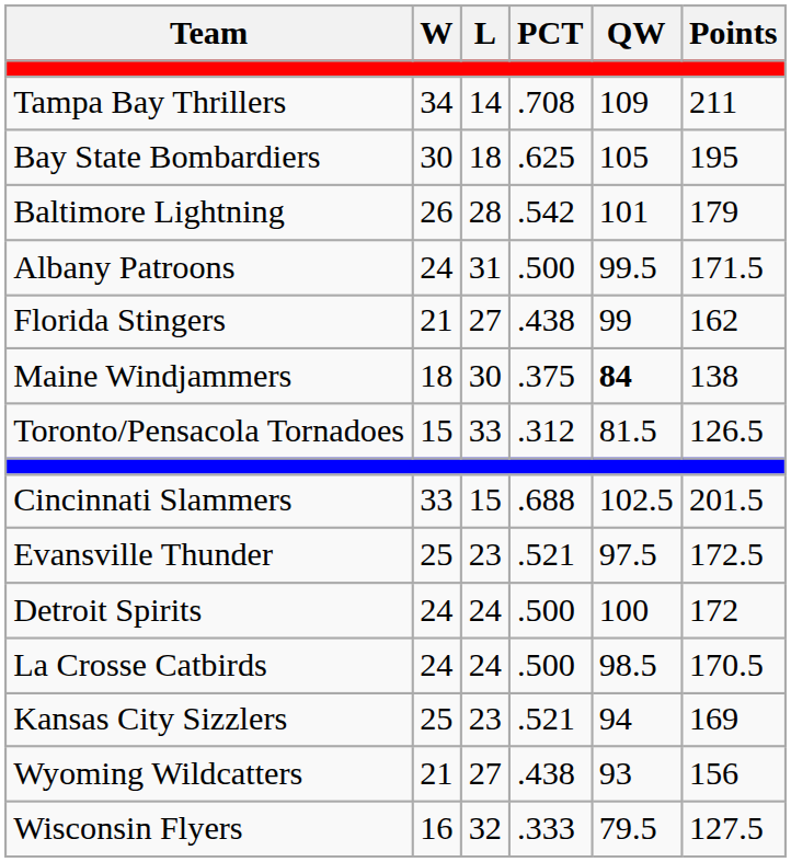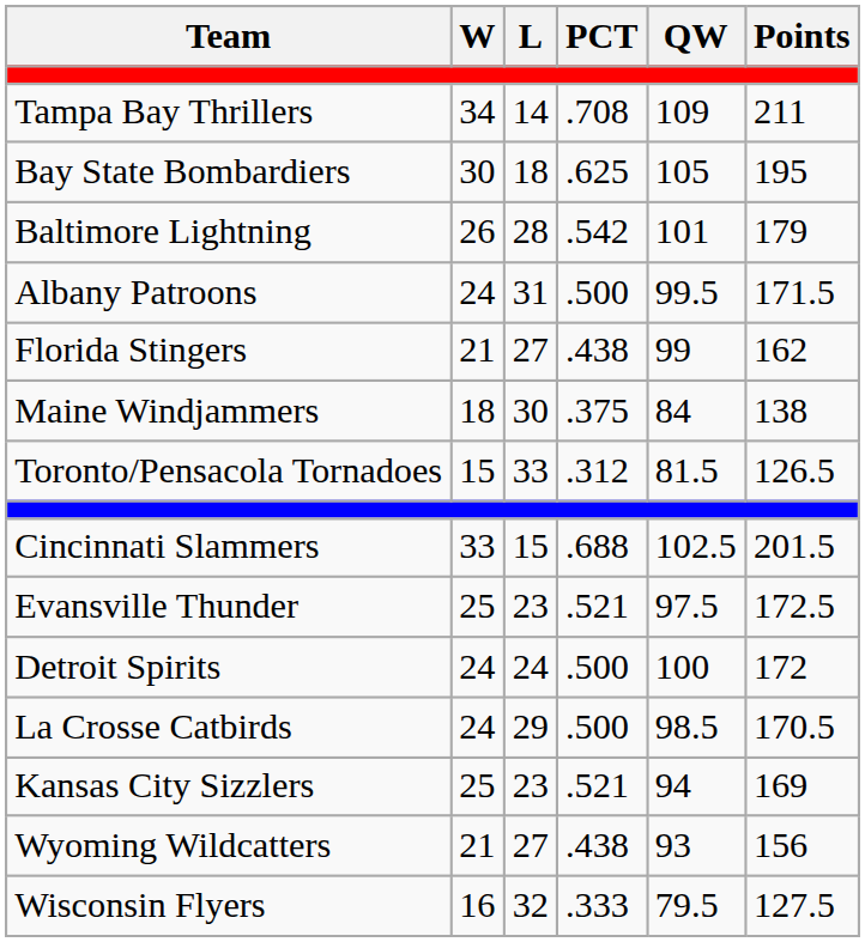 <table class="wikitable" style="font-size:90%">
 <tr>
 <th>Team</th>
 <th>W</th>
 <th>L</th>
 <th>PCT</th>
 <th>QW</th>
 <th>Points</th>
 </tr>
 <tr>
 <th style="background:red" colspan="6"></th>
 </tr>
 <tr>
 <td>Tampa Bay Thrillers</td>
 <td>34</td>
 <td>14</td>
 <td>.708</td>
 <td>109</td>
 <td>211</td>
 </tr>
 <tr>
 <td>Bay State Bombardiers</td>
 <td>30</td>
 <td>18</td>
 <td>.625</td>
 <td>105</td>
 <td>195</td>
 </tr>
 <tr>
 <td>Baltimore Lightning</td>
 <td>26</td>
 <td>28</td>
 <td>.542</td>
 <td>101</td>
 <td>179</td>
 </tr>
 <tr>
 <td>Albany Patroons</td>
 <td>24</td>
 <td>31</td>
 <td>.500</td>
 <td>99.5</td>
 <td>171.5</td>
 </tr>
 <tr>
 <td>Florida Stingers</td>
 <td>21</td>
 <td>27</td>
 <td>.438</td>
 <td>99</td>
 <td>162</td>
 </tr>
 <tr>
 <td>Maine Windjammers</td>
 <td>18</td>
 <td>30</td>
 <td>.375</td>
-<td><strong>84</strong></td>
+<td>84</td>
 <td>138</td>
 </tr>
 <tr>
 <td>Toronto/Pensacola Tornadoes</td>
 <td>15</td>
 <td>33</td>
 <td>.312</td>
 <td>81.5</td>
 <td>126.5</td>
 </tr>
 <tr>
 <th style="background:blue" colspan="6"></th>
 </tr>
 <tr>
 <td>Cincinnati Slammers</td>
 <td>33</td>
 <td>15</td>
 <td>.688</td>
 <td>102.5</td>
 <td>201.5</td>
 </tr>
 <tr>
 <td>Evansville Thunder</td>
 <td>25</td>
 <td>23</td>
 <td>.521</td>
 <td>97.5</td>
 <td>172.5</td>
 </tr>
 <tr>
 <td>Detroit Spirits</td>
 <td>24</td>
 <td>24</td>
 <td>.500</td>
 <td>100</td>
 <td>172</td>
 </tr>
 <tr>
 <td>La Crosse Catbirds</td>
 <td>24</td>
-<td>24</td>
+<td>29</td>
 <td>.500</td>
 <td>98.5</td>
 <td>170.5</td>
 </tr>
 <tr>
 <td>Kansas City Sizzlers</td>
 <td>25</td>
 <td>23</td>
 <td>.521</td>
 <td>94</td>
 <td>169</td>
 </tr>
 <tr>
 <td>Wyoming Wildcatters</td>
 <td>21</td>
 <td>27</td>
 <td>.438</td>
 <td>93</td>
 <td>156</td>
 </tr>
 <tr>
 <td>Wisconsin Flyers</td>
 <td>16</td>
 <td>32</td>
 <td>.333</td>
 <td>79.5</td>
 <td>127.5</td>
 </tr>
 </table>
